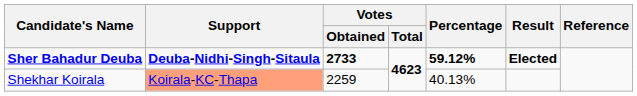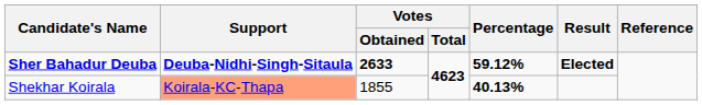 <table class="wikitable sortable">
 <tr>
 <th rowspan="2">Candidate's Name</th>
 <th rowspan="2">Support</th>
 <th colspan="2">Votes</th>
 <th rowspan="2">Percentage</th>
 <th rowspan="2">Result</th>
 <th rowspan="2">Reference</th>
 </tr>
 <tr>
 <th>Obtained</th>
 <th>Total</th>
 </tr>
 <tr>
 <td><strong><a href='#'>Sher Bahadur Deuba</a></strong></td>
 <td><strong><a href='#'>Deuba</a>-<a href='#'>Nidhi</a>-<a href='#'>Singh</a>-<a href='#'>Sitaula</a></strong></td>
-<td><strong>2733</strong></td>
+<td><strong>2633</strong></td>
 <td rowspan="2"><strong>4623</strong></td>
 <td><strong>59.12%</strong></td>
 <td><strong>Elected</strong></td>
 <td rowspan="2"></td>
 </tr>
 <tr>
 <td><a href='#'>Shekhar Koirala</a></td>
 <td style="background: lightsalmon;"><a href='#'>Koirala</a>-<a href='#'>KC</a>-<a href='#'>Thapa</a></td>
-<td>2259</td>
-<td>40.13%</td>
+<td>1855</td>
+<td><strong>40.13%</strong></td>
 <td></td>
 </tr>
 </table>
